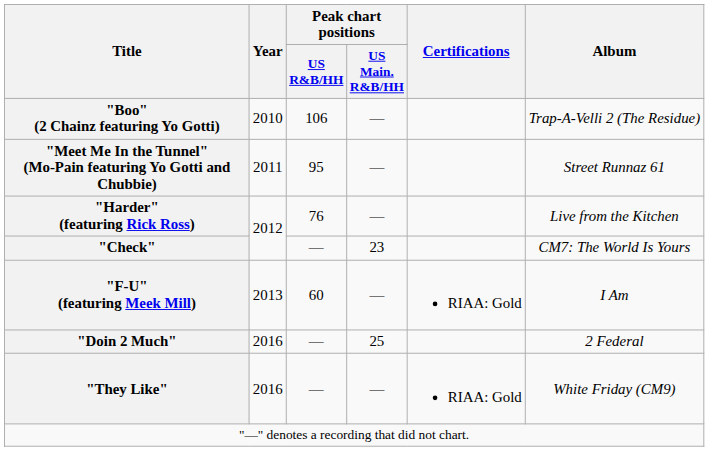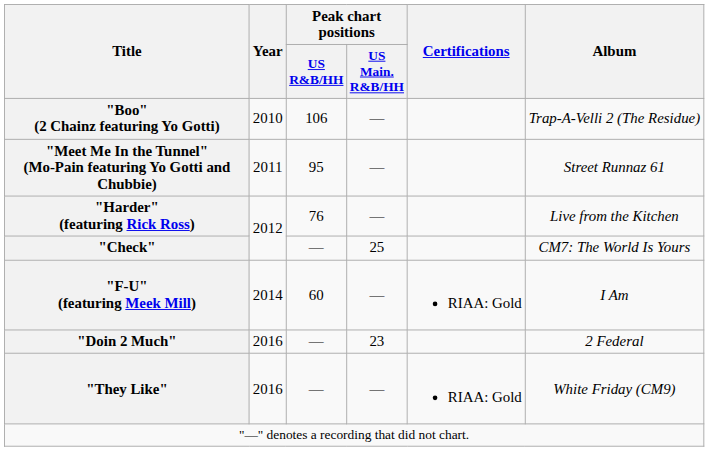 <table class="wikitable plainrowheaders" style="text-align:center;">
 <tr>
 <th scope="col" rowspan="2" style="width:16em;">Title</th>
 <th scope="col" rowspan="2">Year</th>
 <th colspan="2" scope="col">Peak chart positions</th>
 <th rowspan="2"><a href='#'>Certifications</a></th>
 <th rowspan="2" scope="col">Album</th>
 </tr>
 <tr>
 <th style="width:3em; font-size:90%"><a href='#'>US<br>R&B/HH</a><br></th>
 <th style="width:3em; font-size:90%"><a href='#'>US<br>Main.<br>R&B/HH</a><br></th>
 </tr>
 <tr>
 <th scope="row">"Boo"<br><span>(2 Chainz featuring Yo Gotti)</span></th>
 <td>2010</td>
 <td>106</td>
 <td>—</td>
 <td></td>
 <td><em>Trap-A-Velli 2 (The Residue)</em></td>
 </tr>
 <tr>
 <th scope="row">"Meet Me In the Tunnel"<br><span>(Mo-Pain featuring Yo Gotti and Chubbie)</span></th>
 <td>2011</td>
 <td>95</td>
 <td>—</td>
 <td></td>
 <td><em>Street Runnaz 61</em></td>
 </tr>
 <tr>
 <th scope="row">"Harder"<br><span>(featuring <a href='#'>Rick Ross</a>)</span></th>
 <td rowspan="2">2012</td>
 <td>76</td>
 <td>—</td>
 <td></td>
 <td><em>Live from the Kitchen</em></td>
 </tr>
 <tr>
 <th scope="row">"Check"</th>
 <td>—</td>
-<td>23</td>
+<td>25</td>
 <td></td>
 <td><em>CM7: The World Is Yours</em></td>
 </tr>
 <tr>
 <th scope="row">"F-U"<br><span>(featuring <a href='#'>Meek Mill</a>)</span></th>
-<td>2013</td>
+<td>2014</td>
 <td>60</td>
 <td>—</td>
 <td><br><ul><li>RIAA: Gold</li></ul></td>
 <td><em>I Am</em></td>
 </tr>
 <tr>
 <th scope="row">"Doin 2 Much"<br></th>
 <td>2016</td>
 <td>—</td>
-<td>25</td>
+<td>23</td>
 <td></td>
 <td><em>2 Federal</em></td>
 </tr>
 <tr>
 <th scope="row">"They Like"<br></th>
 <td>2016</td>
 <td>—</td>
 <td>—</td>
 <td><br><ul><li>RIAA: Gold</li></ul></td>
 <td><em>White Friday (CM9)</em></td>
 </tr>
 <tr>
 <td colspan="6" style="font-size:90%">"—" denotes a recording that did not chart.</td>
 </tr>
 </table>
